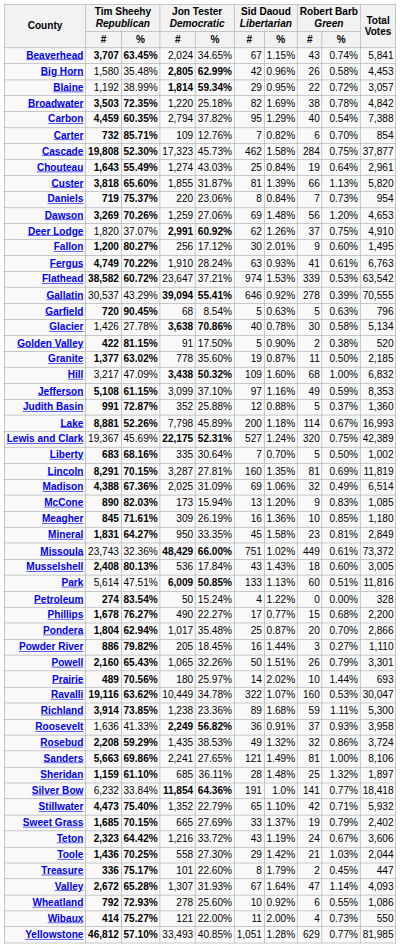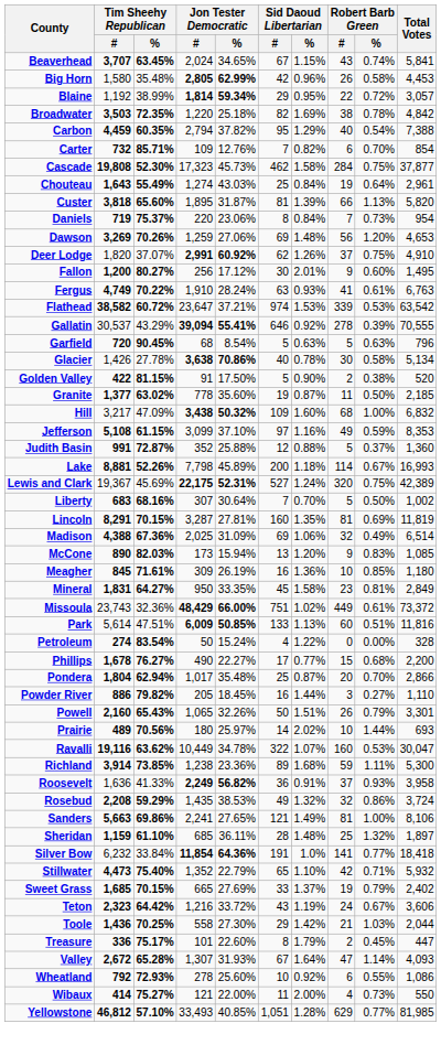 <table class="wikitable sortable" style="text-align:right">
 <tr>
 <th colspan="1" rowspan="2">County</th>
 <th colspan="2" style="text-align:center;">Tim Sheehy<br><em>Republican</em></th>
 <th colspan="2" style="text-align:center;">Jon Tester<br><em>Democratic</em></th>
 <th colspan="2" style="text-align:center;">Sid Daoud<br><em>Libertarian</em></th>
 <th colspan="2" style="text-align:center;">Robert Barb<br><em>Green</em></th>
 <th colspan="1" rowspan="2">Total<br>Votes</th>
 </tr>
 <tr>
 <th style="text-align:center;" data-sort-type="number">#</th>
 <th style="text-align:center;" data-sort-type="number">%</th>
 <th style="text-align:center;" data-sort-type="number">#</th>
 <th style="text-align:center;" data-sort-type="number">%</th>
 <th style="text-align:center;" data-sort-type="number">#</th>
 <th style="text-align:center;" data-sort-type="number">%</th>
 <th style="text-align:center;" data-sort-type="number">#</th>
 <th style="text-align:center;" data-sort-type="number">%</th>
 </tr>
 <tr>
 <td><strong><a href='#'>Beaverhead</a></strong></td>
 <td><strong>3,707</strong></td>
 <td><strong>63.45%</strong></td>
 <td>2,024</td>
 <td>34.65%</td>
 <td>67</td>
 <td>1.15%</td>
 <td>43</td>
 <td>0.74%</td>
 <td>5,841</td>
 </tr>
 <tr>
 <td><strong><a href='#'>Big Horn</a></strong></td>
 <td>1,580</td>
 <td>35.48%</td>
 <td><strong>2,805</strong></td>
 <td><strong>62.99%</strong></td>
 <td>42</td>
 <td>0.96%</td>
 <td>26</td>
 <td>0.58%</td>
 <td>4,453</td>
 </tr>
 <tr>
 <td><strong><a href='#'>Blaine</a></strong></td>
 <td>1,192</td>
 <td>38.99%</td>
 <td><strong>1,814</strong></td>
 <td><strong>59.34%</strong></td>
 <td>29</td>
 <td>0.95%</td>
 <td>22</td>
 <td>0.72%</td>
 <td>3,057</td>
 </tr>
 <tr>
 <td><strong><a href='#'>Broadwater</a></strong></td>
 <td><strong>3,503</strong></td>
 <td><strong>72.35%</strong></td>
 <td>1,220</td>
 <td>25.18%</td>
 <td>82</td>
 <td>1.69%</td>
 <td>38</td>
 <td>0.78%</td>
 <td>4,842</td>
 </tr>
 <tr>
 <td><strong><a href='#'>Carbon</a></strong></td>
 <td><strong>4,459</strong></td>
 <td><strong>60.35%</strong></td>
 <td>2,794</td>
 <td>37.82%</td>
 <td>95</td>
 <td>1.29%</td>
 <td>40</td>
 <td>0.54%</td>
 <td>7,388</td>
 </tr>
 <tr>
 <td><strong><a href='#'>Carter</a></strong></td>
 <td><strong>732</strong></td>
 <td><strong>85.71%</strong></td>
 <td>109</td>
 <td>12.76%</td>
 <td>7</td>
 <td>0.82%</td>
 <td>6</td>
 <td>0.70%</td>
 <td>854</td>
 </tr>
 <tr>
 <td><strong><a href='#'>Cascade</a></strong></td>
 <td><strong>19,808</strong></td>
 <td><strong>52.30%</strong></td>
 <td>17,323</td>
 <td>45.73%</td>
 <td>462</td>
 <td>1.58%</td>
 <td>284</td>
 <td>0.75%</td>
 <td>37,877</td>
 </tr>
 <tr>
 <td><strong><a href='#'>Chouteau</a></strong></td>
 <td><strong>1,643</strong></td>
 <td><strong>55.49%</strong></td>
 <td>1,274</td>
 <td>43.03%</td>
 <td>25</td>
 <td>0.84%</td>
 <td>19</td>
 <td>0.64%</td>
 <td>2,961</td>
 </tr>
 <tr>
 <td><strong><a href='#'>Custer</a></strong></td>
 <td><strong>3,818</strong></td>
 <td><strong>65.60%</strong></td>
-<td>1,855</td>
+<td>1,895</td>
 <td>31.87%</td>
 <td>81</td>
 <td>1.39%</td>
 <td>66</td>
 <td>1.13%</td>
 <td>5,820</td>
 </tr>
 <tr>
 <td><strong><a href='#'>Daniels</a></strong></td>
 <td><strong>719</strong></td>
 <td><strong>75.37%</strong></td>
 <td>220</td>
 <td>23.06%</td>
 <td>8</td>
 <td>0.84%</td>
 <td>7</td>
 <td>0.73%</td>
 <td>954</td>
 </tr>
 <tr>
 <td><strong><a href='#'>Dawson</a></strong></td>
 <td><strong>3,269</strong></td>
 <td><strong>70.26%</strong></td>
 <td>1,259</td>
 <td>27.06%</td>
 <td>69</td>
 <td>1.48%</td>
 <td>56</td>
 <td>1.20%</td>
 <td>4,653</td>
 </tr>
 <tr>
 <td><strong><a href='#'>Deer Lodge</a></strong></td>
 <td>1,820</td>
 <td>37.07%</td>
 <td><strong>2,991</strong></td>
 <td><strong>60.92%</strong></td>
 <td>62</td>
 <td>1.26%</td>
 <td>37</td>
 <td>0.75%</td>
 <td>4,910</td>
 </tr>
 <tr>
 <td><strong><a href='#'>Fallon</a></strong></td>
 <td><strong>1,200</strong></td>
 <td><strong>80.27%</strong></td>
 <td>256</td>
 <td>17.12%</td>
 <td>30</td>
 <td>2.01%</td>
 <td>9</td>
 <td>0.60%</td>
 <td>1,495</td>
 </tr>
 <tr>
 <td><strong><a href='#'>Fergus</a></strong></td>
 <td><strong>4,749</strong></td>
 <td><strong>70.22%</strong></td>
 <td>1,910</td>
 <td>28.24%</td>
 <td>63</td>
 <td>0.93%</td>
 <td>41</td>
 <td>0.61%</td>
 <td>6,763</td>
 </tr>
 <tr>
 <td><strong><a href='#'>Flathead</a></strong></td>
 <td><strong>38,582</strong></td>
 <td><strong>60.72%</strong></td>
 <td>23,647</td>
 <td>37.21%</td>
 <td>974</td>
 <td>1.53%</td>
 <td>339</td>
 <td>0.53%</td>
 <td>63,542</td>
 </tr>
 <tr>
 <td><strong><a href='#'>Gallatin</a></strong></td>
 <td>30,537</td>
 <td>43.29%</td>
 <td><strong>39,094</strong></td>
 <td><strong>55.41%</strong></td>
 <td>646</td>
 <td>0.92%</td>
 <td>278</td>
 <td>0.39%</td>
 <td>70,555</td>
 </tr>
 <tr>
 <td><strong><a href='#'>Garfield</a></strong></td>
 <td><strong>720</strong></td>
 <td><strong>90.45%</strong></td>
 <td>68</td>
 <td>8.54%</td>
 <td>5</td>
 <td>0.63%</td>
 <td>5</td>
 <td>0.63%</td>
 <td>796</td>
 </tr>
 <tr>
 <td><strong><a href='#'>Glacier</a></strong></td>
 <td>1,426</td>
 <td>27.78%</td>
 <td><strong>3,638</strong></td>
 <td><strong>70.86%</strong></td>
 <td>40</td>
 <td>0.78%</td>
 <td>30</td>
 <td>0.58%</td>
 <td>5,134</td>
 </tr>
 <tr>
 <td><strong><a href='#'>Golden Valley</a></strong></td>
 <td><strong>422</strong></td>
 <td><strong>81.15%</strong></td>
 <td>91</td>
 <td>17.50%</td>
 <td>5</td>
 <td>0.90%</td>
 <td>2</td>
 <td>0.38%</td>
 <td>520</td>
 </tr>
 <tr>
 <td><strong><a href='#'>Granite</a></strong></td>
 <td><strong>1,377</strong></td>
 <td><strong>63.02%</strong></td>
 <td>778</td>
 <td>35.60%</td>
 <td>19</td>
 <td>0.87%</td>
 <td>11</td>
 <td>0.50%</td>
 <td>2,185</td>
 </tr>
 <tr>
 <td><strong><a href='#'>Hill</a></strong></td>
 <td>3,217</td>
 <td>47.09%</td>
 <td><strong>3,438</strong></td>
 <td><strong>50.32%</strong></td>
 <td>109</td>
 <td>1.60%</td>
 <td>68</td>
 <td>1.00%</td>
 <td>6,832</td>
 </tr>
 <tr>
 <td><strong><a href='#'>Jefferson</a></strong></td>
 <td><strong>5,108</strong></td>
 <td><strong>61.15%</strong></td>
 <td>3,099</td>
 <td>37.10%</td>
 <td>97</td>
 <td>1.16%</td>
 <td>49</td>
 <td>0.59%</td>
 <td>8,353</td>
 </tr>
 <tr>
 <td><strong><a href='#'>Judith Basin</a></strong></td>
 <td><strong>991</strong></td>
 <td><strong>72.87%</strong></td>
 <td>352</td>
 <td>25.88%</td>
 <td>12</td>
 <td>0.88%</td>
 <td>5</td>
 <td>0.37%</td>
 <td>1,360</td>
 </tr>
 <tr>
 <td><strong><a href='#'>Lake</a></strong></td>
 <td><strong>8,881</strong></td>
 <td><strong>52.26%</strong></td>
 <td>7,798</td>
 <td>45.89%</td>
 <td>200</td>
 <td>1.18%</td>
 <td>114</td>
 <td>0.67%</td>
 <td>16,993</td>
 </tr>
 <tr>
 <td><strong><a href='#'>Lewis and Clark</a></strong></td>
 <td>19,367</td>
 <td>45.69%</td>
 <td><strong>22,175</strong></td>
 <td><strong>52.31%</strong></td>
 <td>527</td>
 <td>1.24%</td>
 <td>320</td>
 <td>0.75%</td>
 <td>42,389</td>
 </tr>
 <tr>
 <td><strong><a href='#'>Liberty</a></strong></td>
 <td><strong>683</strong></td>
 <td><strong>68.16%</strong></td>
-<td>335</td>
+<td>307</td>
 <td>30.64%</td>
 <td>7</td>
 <td>0.70%</td>
 <td>5</td>
 <td>0.50%</td>
 <td>1,002</td>
 </tr>
 <tr>
 <td><strong><a href='#'>Lincoln</a></strong></td>
 <td><strong>8,291</strong></td>
 <td><strong>70.15%</strong></td>
 <td>3,287</td>
 <td>27.81%</td>
 <td>160</td>
 <td>1.35%</td>
 <td>81</td>
 <td>0.69%</td>
 <td>11,819</td>
 </tr>
 <tr>
 <td><strong><a href='#'>Madison</a></strong></td>
 <td><strong>4,388</strong></td>
 <td><strong>67.36%</strong></td>
 <td>2,025</td>
 <td>31.09%</td>
 <td>69</td>
 <td>1.06%</td>
 <td>32</td>
 <td>0.49%</td>
 <td>6,514</td>
 </tr>
 <tr>
 <td><strong><a href='#'>McCone</a></strong></td>
 <td><strong>890</strong></td>
 <td><strong>82.03%</strong></td>
 <td>173</td>
 <td>15.94%</td>
 <td>13</td>
 <td>1.20%</td>
 <td>9</td>
 <td>0.83%</td>
 <td>1,085</td>
 </tr>
 <tr>
 <td><strong><a href='#'>Meagher</a></strong></td>
 <td><strong>845</strong></td>
 <td><strong>71.61%</strong></td>
 <td>309</td>
 <td>26.19%</td>
 <td>16</td>
 <td>1.36%</td>
 <td>10</td>
 <td>0.85%</td>
 <td>1,180</td>
 </tr>
 <tr>
 <td><strong><a href='#'>Mineral</a></strong></td>
 <td><strong>1,831</strong></td>
 <td><strong>64.27%</strong></td>
 <td>950</td>
 <td>33.35%</td>
 <td>45</td>
 <td>1.58%</td>
 <td>23</td>
 <td>0.81%</td>
 <td>2,849</td>
 </tr>
 <tr>
 <td><strong><a href='#'>Missoula</a></strong></td>
 <td>23,743</td>
 <td>32.36%</td>
 <td><strong>48,429</strong></td>
 <td><strong>66.00%</strong></td>
 <td>751</td>
 <td>1.02%</td>
 <td>449</td>
 <td>0.61%</td>
 <td>73,372</td>
-</tr>
-<tr>
-<td><strong><a href='#'>Musselshell</a></strong></td>
-<td><strong>2,408</strong></td>
-<td><strong>80.13%</strong></td>
-<td>536</td>
-<td>17.84%</td>
-<td>43</td>
-<td>1.43%</td>
-<td>18</td>
-<td>0.60%</td>
-<td>3,005</td>
 </tr>
 <tr>
 <td><strong><a href='#'>Park</a></strong></td>
 <td>5,614</td>
 <td>47.51%</td>
 <td><strong>6,009</strong></td>
 <td><strong>50.85%</strong></td>
 <td>133</td>
 <td>1.13%</td>
 <td>60</td>
 <td>0.51%</td>
 <td>11,816</td>
 </tr>
 <tr>
 <td><strong><a href='#'>Petroleum</a></strong></td>
 <td><strong>274</strong></td>
 <td><strong>83.54%</strong></td>
 <td>50</td>
 <td>15.24%</td>
 <td>4</td>
 <td>1.22%</td>
 <td>0</td>
 <td>0.00%</td>
 <td>328</td>
 </tr>
 <tr>
 <td><strong><a href='#'>Phillips</a></strong></td>
 <td><strong>1,678</strong></td>
 <td><strong>76.27%</strong></td>
 <td>490</td>
 <td>22.27%</td>
 <td>17</td>
 <td>0.77%</td>
 <td>15</td>
 <td>0.68%</td>
 <td>2,200</td>
 </tr>
 <tr>
 <td><strong><a href='#'>Pondera</a></strong></td>
 <td><strong>1,804</strong></td>
 <td><strong>62.94%</strong></td>
 <td>1,017</td>
 <td>35.48%</td>
 <td>25</td>
 <td>0.87%</td>
 <td>20</td>
 <td>0.70%</td>
 <td>2,866</td>
 </tr>
 <tr>
 <td><strong><a href='#'>Powder River</a></strong></td>
 <td><strong>886</strong></td>
 <td><strong>79.82%</strong></td>
 <td>205</td>
 <td>18.45%</td>
 <td>16</td>
 <td>1.44%</td>
 <td>3</td>
 <td>0.27%</td>
 <td>1,110</td>
 </tr>
 <tr>
 <td><strong><a href='#'>Powell</a></strong></td>
 <td><strong>2,160</strong></td>
 <td><strong>65.43%</strong></td>
 <td>1,065</td>
 <td>32.26%</td>
 <td>50</td>
 <td>1.51%</td>
 <td>26</td>
 <td>0.79%</td>
 <td>3,301</td>
 </tr>
 <tr>
 <td><strong><a href='#'>Prairie</a></strong></td>
 <td><strong>489</strong></td>
 <td><strong>70.56%</strong></td>
 <td>180</td>
 <td>25.97%</td>
 <td>14</td>
 <td>2.02%</td>
 <td>10</td>
 <td>1.44%</td>
 <td>693</td>
 </tr>
 <tr>
 <td><strong><a href='#'>Ravalli</a></strong></td>
 <td><strong>19,116</strong></td>
 <td><strong>63.62%</strong></td>
 <td>10,449</td>
 <td>34.78%</td>
 <td>322</td>
 <td>1.07%</td>
 <td>160</td>
 <td>0.53%</td>
 <td>30,047</td>
 </tr>
 <tr>
 <td><strong><a href='#'>Richland</a></strong></td>
 <td><strong>3,914</strong></td>
 <td><strong>73.85%</strong></td>
 <td>1,238</td>
 <td>23.36%</td>
 <td>89</td>
 <td>1.68%</td>
 <td>59</td>
 <td>1.11%</td>
 <td>5,300</td>
 </tr>
 <tr>
 <td><strong><a href='#'>Roosevelt</a></strong></td>
 <td>1,636</td>
 <td>41.33%</td>
 <td><strong>2,249</strong></td>
 <td><strong>56.82%</strong></td>
 <td>36</td>
 <td>0.91%</td>
 <td>37</td>
 <td>0.93%</td>
 <td>3,958</td>
 </tr>
 <tr>
 <td><strong><a href='#'>Rosebud</a></strong></td>
 <td><strong>2,208</strong></td>
 <td><strong>59.29%</strong></td>
 <td>1,435</td>
 <td>38.53%</td>
 <td>49</td>
 <td>1.32%</td>
 <td>32</td>
 <td>0.86%</td>
 <td>3,724</td>
 </tr>
 <tr>
 <td><strong><a href='#'>Sanders</a></strong></td>
 <td><strong>5,663</strong></td>
 <td><strong>69.86%</strong></td>
 <td>2,241</td>
 <td>27.65%</td>
 <td>121</td>
 <td>1.49%</td>
 <td>81</td>
 <td>1.00%</td>
 <td>8,106</td>
 </tr>
 <tr>
 <td><strong><a href='#'>Sheridan</a></strong></td>
 <td><strong>1,159</strong></td>
 <td><strong>61.10%</strong></td>
 <td>685</td>
 <td>36.11%</td>
 <td>28</td>
 <td>1.48%</td>
 <td>25</td>
 <td>1.32%</td>
 <td>1,897</td>
 </tr>
 <tr>
 <td><strong><a href='#'>Silver Bow</a></strong></td>
 <td>6,232</td>
 <td>33.84%</td>
 <td><strong>11,854</strong></td>
 <td><strong>64.36%</strong></td>
 <td>191</td>
 <td>1.0%</td>
 <td>141</td>
 <td>0.77%</td>
 <td>18,418</td>
 </tr>
 <tr>
 <td><strong><a href='#'>Stillwater</a></strong></td>
 <td><strong>4,473</strong></td>
 <td><strong>75.40%</strong></td>
 <td>1,352</td>
 <td>22.79%</td>
 <td>65</td>
 <td>1.10%</td>
 <td>42</td>
 <td>0.71%</td>
 <td>5,932</td>
 </tr>
 <tr>
 <td><strong><a href='#'>Sweet Grass</a></strong></td>
 <td><strong>1,685</strong></td>
 <td><strong>70.15%</strong></td>
 <td>665</td>
 <td>27.69%</td>
 <td>33</td>
 <td>1.37%</td>
 <td>19</td>
 <td>0.79%</td>
 <td>2,402</td>
 </tr>
 <tr>
 <td><strong><a href='#'>Teton</a></strong></td>
 <td><strong>2,323</strong></td>
 <td><strong>64.42%</strong></td>
 <td>1,216</td>
 <td>33.72%</td>
 <td>43</td>
 <td>1.19%</td>
 <td>24</td>
 <td>0.67%</td>
 <td>3,606</td>
 </tr>
 <tr>
 <td><strong><a href='#'>Toole</a></strong></td>
 <td><strong>1,436</strong></td>
 <td><strong>70.25%</strong></td>
 <td>558</td>
 <td>27.30%</td>
 <td>29</td>
 <td>1.42%</td>
 <td>21</td>
 <td>1.03%</td>
 <td>2,044</td>
 </tr>
 <tr>
 <td><strong><a href='#'>Treasure</a></strong></td>
 <td><strong>336</strong></td>
 <td><strong>75.17%</strong></td>
 <td>101</td>
 <td>22.60%</td>
 <td>8</td>
 <td>1.79%</td>
 <td>2</td>
 <td>0.45%</td>
 <td>447</td>
 </tr>
 <tr>
 <td><strong><a href='#'>Valley</a></strong></td>
 <td><strong>2,672</strong></td>
 <td><strong>65.28%</strong></td>
 <td>1,307</td>
 <td>31.93%</td>
 <td>67</td>
 <td>1.64%</td>
 <td>47</td>
 <td>1.14%</td>
 <td>4,093</td>
 </tr>
 <tr>
 <td><strong><a href='#'>Wheatland</a></strong></td>
 <td><strong>792</strong></td>
 <td><strong>72.93%</strong></td>
 <td>278</td>
 <td>25.60%</td>
 <td>10</td>
 <td>0.92%</td>
 <td>6</td>
 <td>0.55%</td>
 <td>1,086</td>
 </tr>
 <tr>
 <td><strong><a href='#'>Wibaux</a></strong></td>
 <td><strong>414</strong></td>
 <td><strong>75.27%</strong></td>
 <td>121</td>
 <td>22.00%</td>
 <td>11</td>
 <td>2.00%</td>
 <td>4</td>
 <td>0.73%</td>
 <td>550</td>
 </tr>
 <tr>
 <td><strong><a href='#'>Yellowstone</a></strong></td>
 <td><strong>46,812</strong></td>
 <td><strong>57.10%</strong></td>
 <td>33,493</td>
 <td>40.85%</td>
 <td>1,051</td>
 <td>1.28%</td>
 <td>629</td>
 <td>0.77%</td>
 <td>81,985</td>
 </tr>
 </table>
